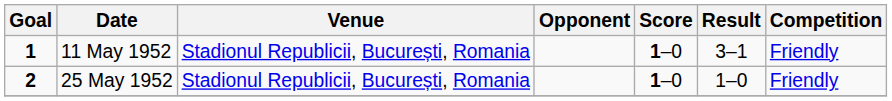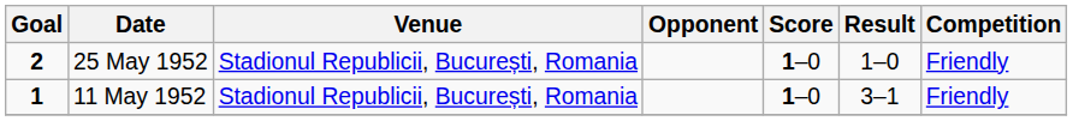 <table class="wikitable" style="font-size:90%" align=center>
 <tr>
 <th>Goal</th>
 <th>Date</th>
 <th>Venue</th>
 <th>Opponent</th>
 <th>Score</th>
 <th>Result</th>
 <th>Competition</th>
 </tr>
 <tr>
+<td style="text-align:center;"><strong>2</strong></td>
+<td>25 May 1952</td>
+<td><a href='#'>Stadionul Republicii</a>, <a href='#'>București</a>, <a href='#'>Romania</a></td>
+<td></td>
+<td style="text-align:center;"><strong>1</strong>–0</td>
+<td style="text-align:center;">1–0</td>
+<td><a href='#'>Friendly</a></td>
+</tr>
+<tr>
 <td style="text-align:center;"><strong>1</strong></td>
 <td>11 May 1952</td>
 <td><a href='#'>Stadionul Republicii</a>, <a href='#'>București</a>, <a href='#'>Romania</a></td>
 <td></td>
 <td style="text-align:center;"><strong>1</strong>–0</td>
 <td style="text-align:center;">3–1</td>
 <td><a href='#'>Friendly</a></td>
 </tr>
 <tr>
-<td style="text-align:center;"><strong>2</strong></td>
-<td>25 May 1952</td>
-<td><a href='#'>Stadionul Republicii</a>, <a href='#'>București</a>, <a href='#'>Romania</a></td>
-<td></td>
-<td style="text-align:center;"><strong>1</strong>–0</td>
-<td style="text-align:center;">1–0</td>
-<td><a href='#'>Friendly</a></td>
-</tr>
-<tr>
 </tr>
 </table>
